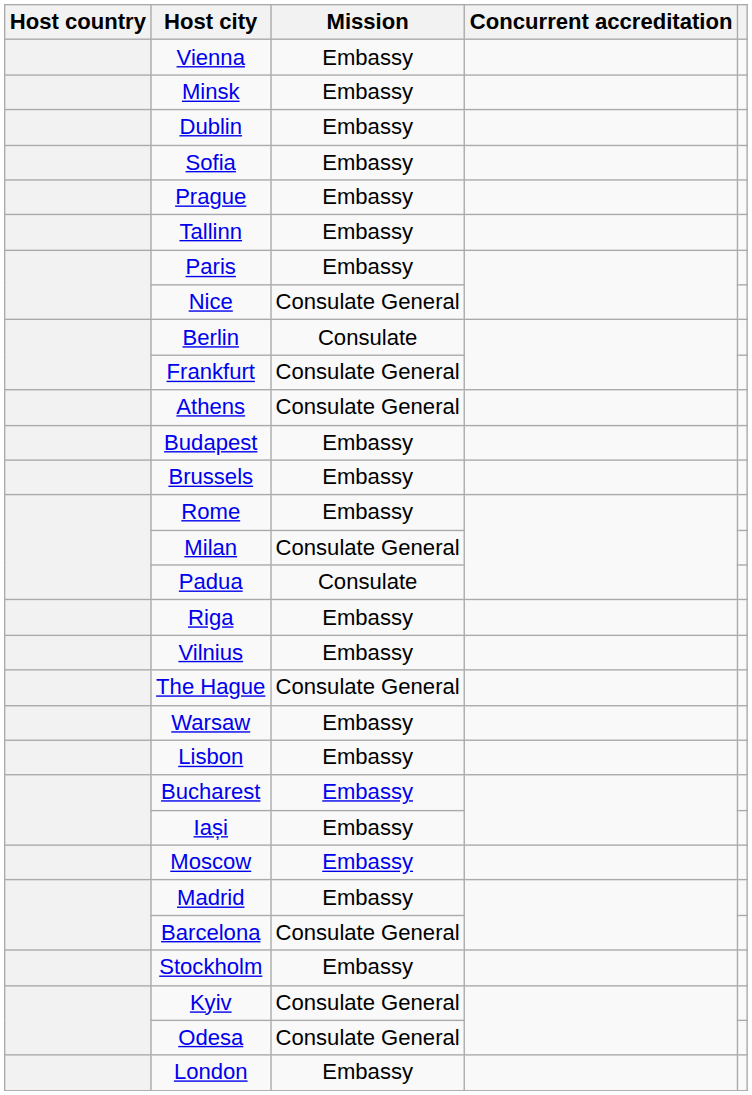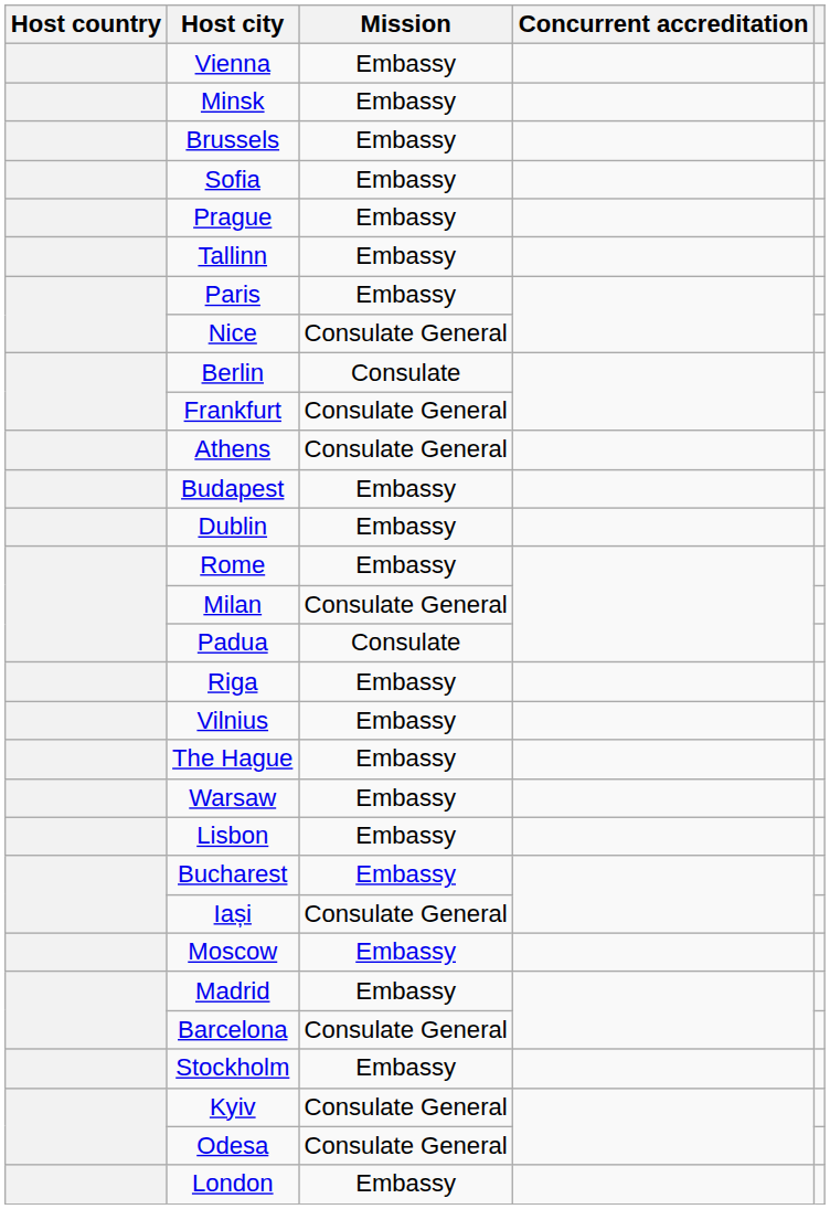 <table class="wikitable plainrowheaders" style="text-align:center;">
 <tr>
 <th scope="col">Host country</th>
 <th scope="col">Host city</th>
 <th scope="col">Mission</th>
 <th scope="col">Concurrent accreditation</th>
 <th scope="col"></th>
 </tr>
 <tr>
 <th scope="row"></th>
 <td><a href='#'>Vienna</a></td>
 <td>Embassy</td>
 <td></td>
 <td></td>
 </tr>
 <tr>
 <th scope="row"></th>
 <td><a href='#'>Minsk</a></td>
 <td>Embassy</td>
 <td></td>
 <td></td>
 </tr>
 <tr>
 <th scope="row"></th>
-<td><a href='#'>Dublin</a></td>
+<td><a href='#'>Brussels</a></td>
 <td>Embassy</td>
 <td></td>
 <td></td>
 </tr>
 <tr>
 <th scope="row"></th>
 <td><a href='#'>Sofia</a></td>
 <td>Embassy</td>
 <td></td>
 <td></td>
 </tr>
 <tr>
 <th scope="row"></th>
 <td><a href='#'>Prague</a></td>
 <td>Embassy</td>
 <td></td>
 <td></td>
 </tr>
 <tr>
 <th scope="row"></th>
 <td><a href='#'>Tallinn</a></td>
 <td>Embassy</td>
 <td></td>
 <td></td>
 </tr>
 <tr>
 <th scope="row" rowspan="2"></th>
 <td><a href='#'>Paris</a></td>
 <td>Embassy</td>
 <td rowspan="2"></td>
 <td></td>
 </tr>
 <tr>
 <td><a href='#'>Nice</a></td>
 <td>Consulate General</td>
 <td></td>
 </tr>
 <tr>
 <th scope="row" rowspan="2"></th>
 <td><a href='#'>Berlin</a></td>
 <td>Consulate</td>
 <td rowspan="2"></td>
 <td></td>
 </tr>
 <tr>
 <td><a href='#'>Frankfurt</a></td>
 <td>Consulate General</td>
 <td></td>
 </tr>
 <tr>
 <th scope="row"></th>
 <td><a href='#'>Athens</a></td>
 <td>Consulate General</td>
 <td></td>
 <td></td>
 </tr>
 <tr>
 <th scope="row"></th>
 <td><a href='#'>Budapest</a></td>
 <td>Embassy</td>
 <td></td>
 <td></td>
 </tr>
 <tr>
 <th scope="row"></th>
-<td><a href='#'>Brussels</a></td>
+<td><a href='#'>Dublin</a></td>
 <td>Embassy</td>
 <td></td>
 <td></td>
 </tr>
 <tr>
 <th scope="row" rowspan="3"></th>
 <td><a href='#'>Rome</a></td>
 <td>Embassy</td>
 <td rowspan="3"></td>
 <td></td>
 </tr>
 <tr>
 <td><a href='#'>Milan</a></td>
 <td>Consulate General</td>
 <td></td>
 </tr>
 <tr>
 <td><a href='#'>Padua</a></td>
 <td>Consulate</td>
 <td></td>
 </tr>
 <tr>
 <th scope="row"></th>
 <td><a href='#'>Riga</a></td>
 <td>Embassy</td>
 <td></td>
 <td></td>
 </tr>
 <tr>
 <th scope="row"></th>
 <td><a href='#'>Vilnius</a></td>
 <td>Embassy</td>
 <td></td>
 <td></td>
 </tr>
 <tr>
 <th scope="row"></th>
 <td><a href='#'>The Hague</a></td>
-<td>Consulate General</td>
+<td>Embassy</td>
 <td></td>
 <td></td>
 </tr>
 <tr>
 <th scope="row"></th>
 <td><a href='#'>Warsaw</a></td>
 <td>Embassy</td>
 <td></td>
 <td></td>
 </tr>
 <tr>
 <th scope="row"></th>
 <td><a href='#'>Lisbon</a></td>
 <td>Embassy</td>
 <td></td>
 <td></td>
 </tr>
 <tr>
 <th scope="row" rowspan="2"></th>
 <td><a href='#'>Bucharest</a></td>
 <td><a href='#'>Embassy</a></td>
 <td rowspan="2"></td>
 <td></td>
 </tr>
 <tr>
 <td><a href='#'>Iași</a></td>
-<td>Embassy</td>
+<td>Consulate General</td>
 <td></td>
 </tr>
 <tr>
 <th scope="row"></th>
 <td><a href='#'>Moscow</a></td>
 <td><a href='#'>Embassy</a></td>
 <td></td>
 <td></td>
 </tr>
 <tr>
 <th scope="row" rowspan="2"></th>
 <td><a href='#'>Madrid</a></td>
 <td>Embassy</td>
 <td rowspan="2"></td>
 <td></td>
 </tr>
 <tr>
 <td><a href='#'>Barcelona</a></td>
 <td>Consulate General</td>
 <td></td>
 </tr>
 <tr>
 <th scope="row"></th>
 <td><a href='#'>Stockholm</a></td>
 <td>Embassy</td>
 <td></td>
 <td></td>
 </tr>
 <tr>
 <th scope="row" rowspan="2"></th>
 <td><a href='#'>Kyiv</a></td>
 <td>Consulate General</td>
 <td rowspan="2"></td>
 <td></td>
 </tr>
 <tr>
 <td><a href='#'>Odesa</a></td>
 <td>Consulate General</td>
 <td></td>
 </tr>
 <tr>
 <th scope="row"></th>
 <td><a href='#'>London</a></td>
 <td>Embassy</td>
 <td></td>
 <td></td>
 </tr>
 </table>
